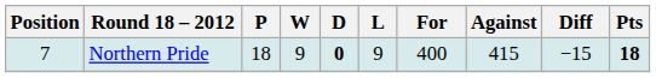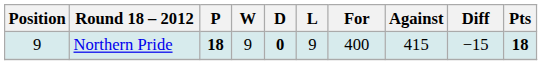 <table class="wikitable" style="text-align:center; font-size:85%;">
 <tr>
 <th width=40 abbr="Position">Position</th>
 <th width=100>Round 18 – 2012</th>
 <th width=20 abbr="Played">P</th>
 <th width=20 abbr="Won">W</th>
 <th width=20 abbr="Drawn">D</th>
 <th width=20 abbr="Lost">L</th>
 <th width=40 abbr="Points for">For</th>
 <th width=40 abbr="Points against">Against</th>
 <th width=40 abbr="Points difference">Diff</th>
 <th width=20 abbr="Points">Pts</th>
 </tr>
 <tr style="background: #d7ebed;">
-<td>7</td>
+<td>9</td>
 <td style="text-align:left;"> <a href='#'>Northern Pride</a></td>
-<td>18</td>
+<td><strong>18</strong></td>
 <td>9</td>
 <td><strong>0</strong></td>
 <td>9</td>
 <td>400</td>
 <td>415</td>
 <td>−15</td>
 <td><strong>18</strong></td>
 </tr>
 <tr>
 </tr>
 </table>
